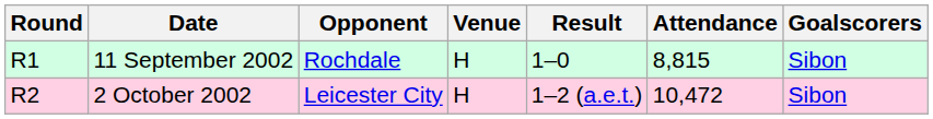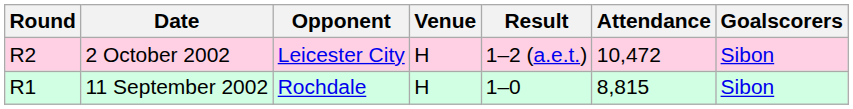 <table class="wikitable">
 <tr>
 <th>Round</th>
 <th>Date</th>
 <th>Opponent</th>
 <th>Venue</th>
 <th>Result</th>
 <th>Attendance</th>
 <th>Goalscorers</th>
 </tr>
+<tr style="background-color: #ffd0e3;">
+<td>R2</td>
+<td>2 October 2002</td>
+<td><a href='#'>Leicester City</a></td>
+<td>H</td>
+<td>1–2 (<a href='#'>a.e.t.</a>)</td>
+<td>10,472</td>
+<td><a href='#'>Sibon</a></td>
+</tr>
 <tr style="background-color: #d0ffe3;">
 <td>R1</td>
 <td>11 September 2002</td>
 <td><a href='#'>Rochdale</a></td>
 <td>H</td>
 <td>1–0</td>
 <td>8,815</td>
 <td><a href='#'>Sibon</a></td>
 </tr>
-<tr style="background-color: #ffd0e3;">
-<td>R2</td>
-<td>2 October 2002</td>
-<td><a href='#'>Leicester City</a></td>
-<td>H</td>
-<td>1–2 (<a href='#'>a.e.t.</a>)</td>
-<td>10,472</td>
-<td><a href='#'>Sibon</a></td>
-</tr>
 </table>
